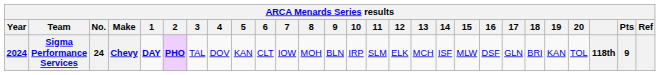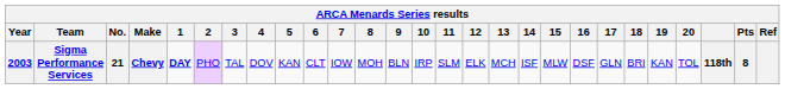 <table class="wikitable" style="text-align:center; font-size:75%">
 <tr>
 <th colspan=27><a href='#'>ARCA Menards Series</a> results</th>
 </tr>
 <tr>
 <th>Year</th>
 <th>Team</th>
 <th>No.</th>
 <th>Make</th>
 <th>1</th>
 <th>2</th>
 <th>3</th>
 <th>4</th>
 <th>5</th>
 <th>6</th>
 <th>7</th>
 <th>8</th>
 <th>9</th>
 <th>10</th>
 <th>11</th>
 <th>12</th>
 <th>13</th>
 <th>14</th>
 <th>15</th>
 <th>16</th>
 <th>17</th>
 <th>18</th>
 <th>19</th>
 <th>20</th>
 <th></th>
 <th>Pts</th>
 <th>Ref</th>
 </tr>
 <tr>
-<th><a href='#'>2024</a></th>
+<th><a href='#'>2003</a></th>
 <th><a href='#'>Sigma Performance Services</a></th>
-<th>24</th>
+<th>21</th>
 <th><a href='#'>Chevy</a></th>
 <td><strong><a href='#'>DAY</a></strong></td>
-<td style="background:#EFCFFF;"><strong><a href='#'>PHO</a><br></strong></td>
+<td style="background:#EFCFFF;"><a href='#'>PHO</a><br></td>
 <td><a href='#'>TAL</a></td>
 <td><a href='#'>DOV</a></td>
 <td><a href='#'>KAN</a></td>
 <td><a href='#'>CLT</a></td>
 <td><a href='#'>IOW</a></td>
 <td><a href='#'>MOH</a></td>
 <td><a href='#'>BLN</a></td>
 <td><a href='#'>IRP</a></td>
 <td><a href='#'>SLM</a></td>
 <td><a href='#'>ELK</a></td>
 <td><a href='#'>MCH</a></td>
 <td><a href='#'>ISF</a></td>
 <td><a href='#'>MLW</a></td>
 <td><a href='#'>DSF</a></td>
 <td><a href='#'>GLN</a></td>
 <td><a href='#'>BRI</a></td>
 <td><a href='#'>KAN</a></td>
 <td><a href='#'>TOL</a></td>
 <th>118th</th>
-<th>9</th>
+<th>8</th>
 <th></th>
 </tr>
 </table>
